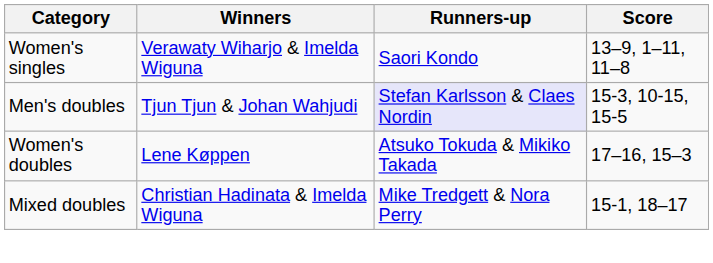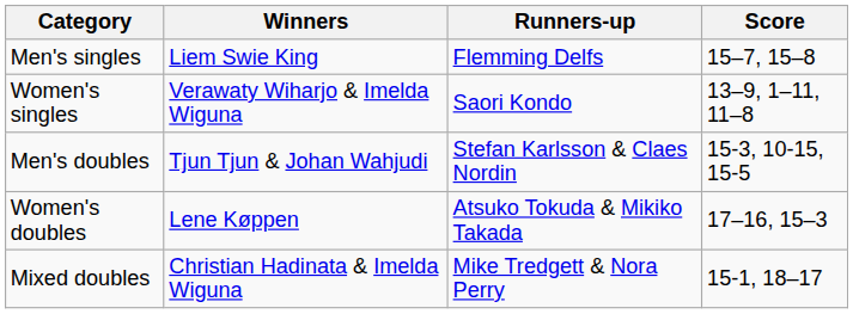 <table class=wikitable style="margin:auto;">
 <tr>
 <th>Category</th>
 <th>Winners</th>
 <th>Runners-up</th>
 <th>Score</th>
+</tr>
+<tr>
+<td>Men's singles</td>
+<td> <a href='#'>Liem Swie King</a></td>
+<td> <a href='#'>Flemming Delfs</a></td>
+<td>15–7, 15–8</td>
 </tr>
 <tr>
 <td>Women's singles</td>
 <td> <a href='#'>Verawaty Wiharjo</a> & <a href='#'>Imelda Wiguna</a></td>
 <td> <a href='#'>Saori Kondo</a></td>
 <td>13–9, 1–11, 11–8</td>
 </tr>
 <tr>
 <td>Men's doubles</td>
 <td> <a href='#'>Tjun Tjun</a> & <a href='#'>Johan Wahjudi</a></td>
-<td style="background: lavender;"> <a href='#'>Stefan Karlsson</a> & <a href='#'>Claes Nordin</a></td>
+<td> <a href='#'>Stefan Karlsson</a> & <a href='#'>Claes Nordin</a></td>
 <td>15-3, 10-15, 15-5</td>
 </tr>
 <tr>
 <td>Women's doubles</td>
 <td> <a href='#'>Lene Køppen</a></td>
 <td> <a href='#'>Atsuko Tokuda</a> & <a href='#'>Mikiko Takada</a></td>
 <td>17–16, 15–3</td>
 </tr>
 <tr>
 <td>Mixed doubles</td>
 <td> <a href='#'>Christian Hadinata</a> & <a href='#'>Imelda Wiguna</a></td>
 <td> <a href='#'>Mike Tredgett</a> & <a href='#'>Nora Perry</a></td>
 <td>15-1, 18–17</td>
 </tr>
 </table>
